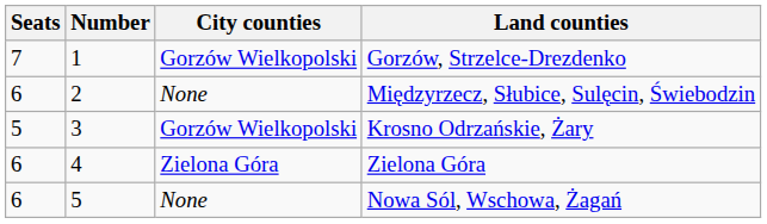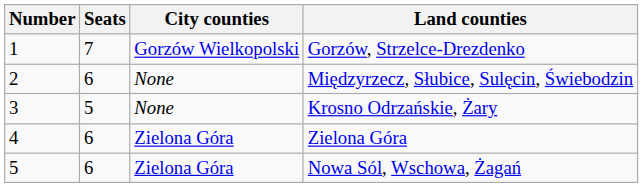 <table class=wikitable>
 <tr>
+<th>Number</th>
 <th>Seats</th>
-<th>Number</th>
 <th>City counties</th>
 <th>Land counties</th>
 </tr>
 <tr>
+<td>1</td>
 <td>7</td>
-<td>1</td>
 <td><a href='#'>Gorzów Wielkopolski</a></td>
 <td><a href='#'>Gorzów</a>, <a href='#'>Strzelce-Drezdenko</a></td>
 </tr>
 <tr>
+<td>2</td>
 <td>6</td>
-<td>2</td>
 <td><em>None</em></td>
 <td><a href='#'>Międzyrzecz</a>, <a href='#'>Słubice</a>, <a href='#'>Sulęcin</a>, <a href='#'>Świebodzin</a></td>
 </tr>
 <tr>
+<td>3</td>
 <td>5</td>
-<td>3</td>
-<td><a href='#'>Gorzów Wielkopolski</a></td>
+<td><em>None</em></td>
 <td><a href='#'>Krosno Odrzańskie</a>, <a href='#'>Żary</a></td>
 </tr>
 <tr>
+<td>4</td>
 <td>6</td>
-<td>4</td>
 <td><a href='#'>Zielona Góra</a></td>
 <td><a href='#'>Zielona Góra</a></td>
 </tr>
 <tr>
+<td>5</td>
 <td>6</td>
-<td>5</td>
-<td><em>None</em></td>
+<td><a href='#'>Zielona Góra</a></td>
 <td><a href='#'>Nowa Sól</a>, <a href='#'>Wschowa</a>, <a href='#'>Żagań</a></td>
 </tr>
 </table>
